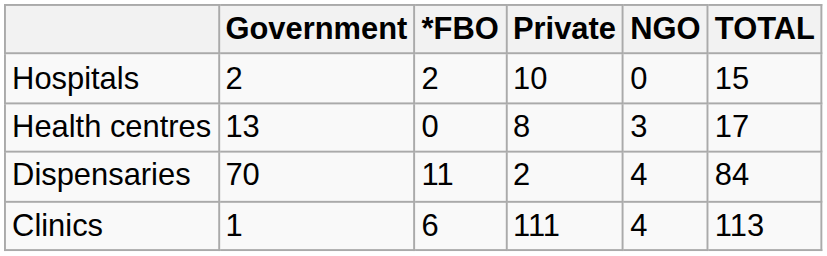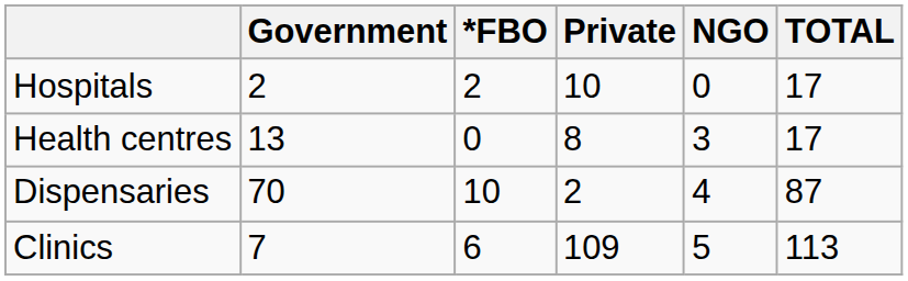 <table class="wikitable">
 <tr>
 <th></th>
 <th>Government</th>
 <th>*FBO</th>
 <th>Private</th>
 <th>NGO</th>
 <th>TOTAL</th>
 </tr>
 <tr>
 <td>Hospitals</td>
 <td>2</td>
 <td>2</td>
 <td>10</td>
 <td>0</td>
-<td>15</td>
+<td>17</td>
 </tr>
 <tr>
 <td>Health centres</td>
 <td>13</td>
 <td>0</td>
 <td>8</td>
 <td>3</td>
 <td>17</td>
 </tr>
 <tr>
 <td>Dispensaries</td>
 <td>70</td>
-<td>11</td>
+<td>10</td>
 <td>2</td>
 <td>4</td>
-<td>84</td>
+<td>87</td>
 </tr>
 <tr>
 <td>Clinics</td>
-<td>1</td>
+<td>7</td>
 <td>6</td>
-<td>111</td>
-<td>4</td>
+<td>109</td>
+<td>5</td>
 <td>113</td>
 </tr>
 </table>
